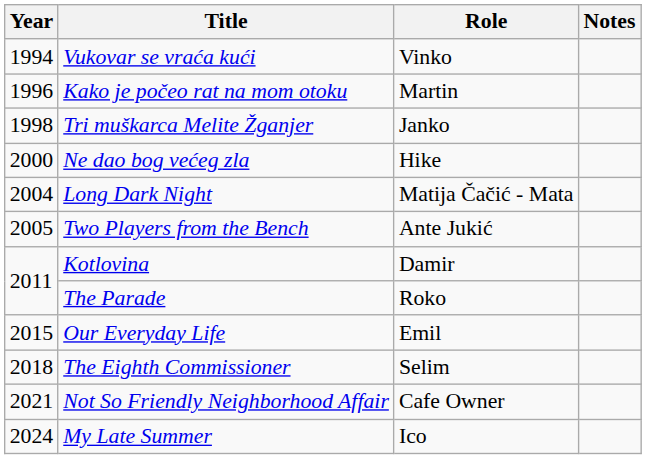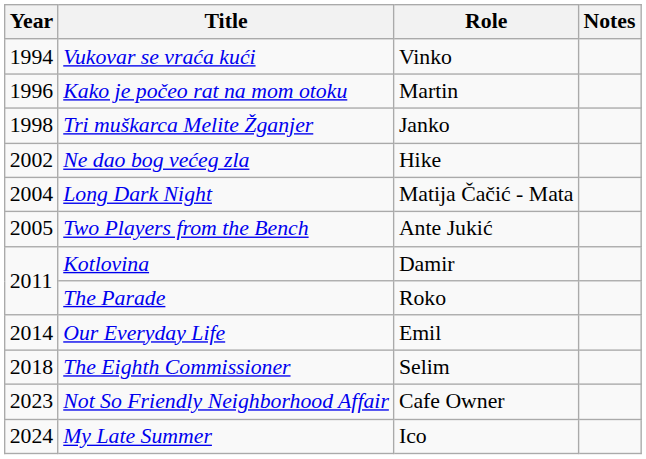 <table class="wikitable sortable">
 <tr>
 <th>Year</th>
 <th>Title</th>
 <th>Role</th>
 <th class="unsortable">Notes</th>
 </tr>
 <tr>
 <td>1994</td>
 <td><em><a href='#'>Vukovar se vraća kući</a></em></td>
 <td>Vinko</td>
 <td></td>
 </tr>
 <tr>
 <td>1996</td>
 <td><em><a href='#'>Kako je počeo rat na mom otoku</a></em></td>
 <td>Martin</td>
 <td></td>
 </tr>
 <tr>
 <td>1998</td>
 <td><em><a href='#'>Tri muškarca Melite Žganjer</a></em></td>
 <td>Janko</td>
 <td></td>
 </tr>
 <tr>
-<td>2000</td>
+<td>2002</td>
 <td><em><a href='#'>Ne dao bog većeg zla</a></em></td>
 <td>Hike</td>
 <td></td>
 </tr>
 <tr>
 <td>2004</td>
 <td><em><a href='#'>Long Dark Night</a></em></td>
 <td>Matija Čačić - Mata</td>
 <td></td>
 </tr>
 <tr>
 <td>2005</td>
 <td><em><a href='#'>Two Players from the Bench</a></em></td>
 <td>Ante Jukić</td>
 <td></td>
 </tr>
 <tr>
 <td rowspan="2">2011</td>
 <td><em><a href='#'>Kotlovina</a></em></td>
 <td>Damir</td>
 <td></td>
 </tr>
 <tr>
 <td><em><a href='#'>The Parade</a></em></td>
 <td>Roko</td>
 <td></td>
 </tr>
 <tr>
-<td>2015</td>
+<td>2014</td>
 <td><em><a href='#'>Our Everyday Life</a></em></td>
 <td>Emil</td>
 <td></td>
 </tr>
 <tr>
 <td>2018</td>
 <td><em><a href='#'>The Eighth Commissioner</a></em></td>
 <td>Selim</td>
 <td></td>
 </tr>
 <tr>
-<td>2021</td>
+<td>2023</td>
 <td><em><a href='#'>Not So Friendly Neighborhood Affair</a></em></td>
 <td>Cafe Owner</td>
 <td></td>
 </tr>
 <tr>
 <td>2024</td>
 <td><em><a href='#'>My Late Summer</a></em></td>
 <td>Ico</td>
 <td></td>
 </tr>
 </table>
